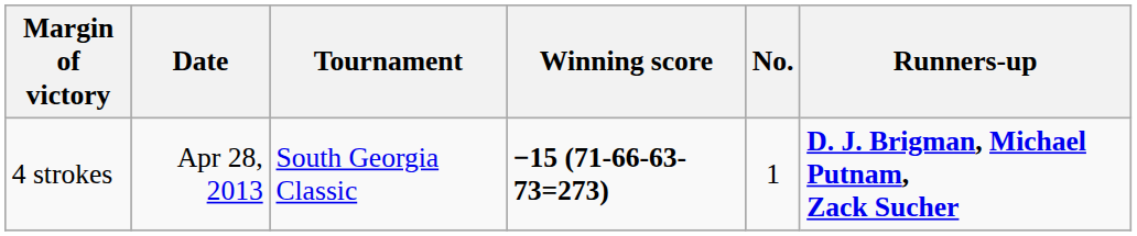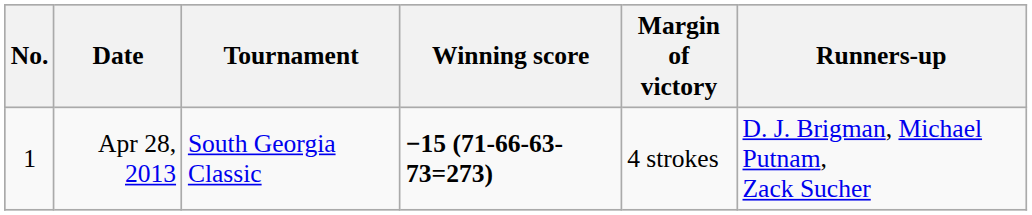 <table class="wikitable" style="font-size:95%;">
 <tr>
-<th>Margin of<br>victory</th>
+<th>No.</th>
 <th>Date</th>
 <th>Tournament</th>
 <th>Winning score</th>
-<th>No.</th>
+<th>Margin of<br>victory</th>
 <th>Runners-up</th>
 </tr>
 <tr>
-<td>4 strokes</td>
+<td align=center>1</td>
 <td align=right>Apr 28, <a href='#'>2013</a></td>
 <td><a href='#'>South Georgia Classic</a></td>
 <td><strong>−15 (71-66-63-73=273)</strong></td>
-<td align=center>1</td>
-<td><strong> <a href='#'>D. J. Brigman</a>,  <a href='#'>Michael Putnam</a>,<br> <a href='#'>Zack Sucher</a></strong></td>
+<td>4 strokes</td>
+<td> <a href='#'>D. J. Brigman</a>,  <a href='#'>Michael Putnam</a>,<br> <a href='#'>Zack Sucher</a></td>
 </tr>
 </table>
